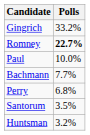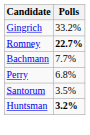 <table class="wikitable sortable floatright">
 <tr>
 <th>Candidate</th>
 <th>Polls</th>
 </tr>
 <tr>
 <td><a href='#'>Gingrich</a></td>
 <td>33.2%</td>
 </tr>
 <tr>
 <td><a href='#'>Romney</a></td>
 <td><strong>22.7%</strong></td>
-</tr>
-<tr>
-<td><a href='#'>Paul</a></td>
-<td>10.0%</td>
 </tr>
 <tr>
 <td><a href='#'>Bachmann</a></td>
 <td>7.7%</td>
 </tr>
 <tr>
 <td><a href='#'>Perry</a></td>
 <td>6.8%</td>
 </tr>
 <tr>
 <td><a href='#'>Santorum</a></td>
 <td>3.5%</td>
 </tr>
 <tr>
 <td><a href='#'>Huntsman</a></td>
-<td>3.2%</td>
+<td><strong>3.2%</strong></td>
 </tr>
 </table>
